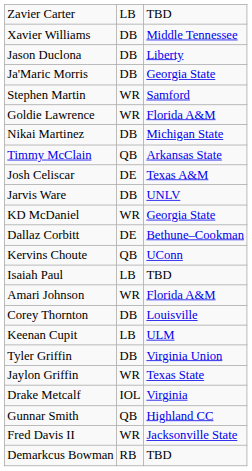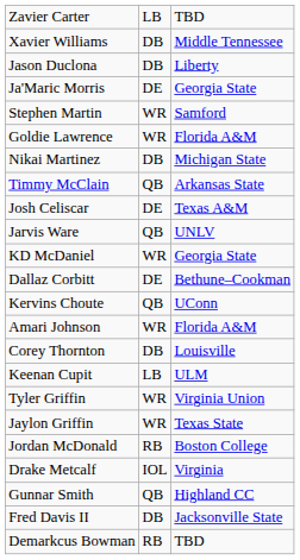 <table class="wikitable">
 <tr>
 <td>Zavier Carter</td>
 <td>LB</td>
 <td>TBD</td>
 </tr>
 <tr>
 <td>Xavier Williams</td>
 <td>DB</td>
 <td><a href='#'>Middle Tennessee</a></td>
 </tr>
 <tr>
 <td>Jason Duclona</td>
 <td>DB</td>
 <td><a href='#'>Liberty</a></td>
 </tr>
 <tr>
 <td>Ja'Maric Morris</td>
-<td>DB</td>
+<td>DE</td>
 <td><a href='#'>Georgia State</a></td>
 </tr>
 <tr>
 <td>Stephen Martin</td>
 <td>WR</td>
 <td><a href='#'>Samford</a></td>
 </tr>
 <tr>
 <td>Goldie Lawrence</td>
 <td>WR</td>
 <td><a href='#'>Florida A&M</a></td>
 </tr>
 <tr>
 <td>Nikai Martinez</td>
 <td>DB</td>
 <td><a href='#'>Michigan State</a></td>
 </tr>
 <tr>
 <td><a href='#'>Timmy McClain</a></td>
 <td>QB</td>
 <td><a href='#'>Arkansas State</a></td>
 </tr>
 <tr>
 <td>Josh Celiscar</td>
 <td>DE</td>
 <td><a href='#'>Texas A&M</a></td>
 </tr>
 <tr>
 <td>Jarvis Ware</td>
-<td>DB</td>
+<td>QB</td>
 <td><a href='#'>UNLV</a></td>
 </tr>
 <tr>
 <td>KD McDaniel</td>
 <td>WR</td>
 <td><a href='#'>Georgia State</a></td>
 </tr>
 <tr>
 <td>Dallaz Corbitt</td>
 <td>DE</td>
 <td><a href='#'>Bethune–Cookman</a></td>
 </tr>
 <tr>
 <td>Kervins Choute</td>
 <td>QB</td>
 <td><a href='#'>UConn</a></td>
 </tr>
 <tr>
-<td>Isaiah Paul</td>
-<td>LB</td>
-<td>TBD</td>
-</tr>
-<tr>
 <td>Amari Johnson</td>
 <td>WR</td>
 <td><a href='#'>Florida A&M</a></td>
 </tr>
 <tr>
 <td>Corey Thornton</td>
 <td>DB</td>
 <td><a href='#'>Louisville</a></td>
 </tr>
 <tr>
 <td>Keenan Cupit</td>
 <td>LB</td>
 <td><a href='#'>ULM</a></td>
 </tr>
 <tr>
 <td>Tyler Griffin</td>
-<td>DB</td>
+<td>WR</td>
 <td><a href='#'>Virginia Union</a></td>
 </tr>
 <tr>
 <td>Jaylon Griffin</td>
 <td>WR</td>
 <td><a href='#'>Texas State</a></td>
+</tr>
+<tr>
+<td>Jordan McDonald</td>
+<td>RB</td>
+<td><a href='#'>Boston College</a></td>
 </tr>
 <tr>
 <td>Drake Metcalf</td>
 <td>IOL</td>
 <td><a href='#'>Virginia</a></td>
 </tr>
 <tr>
 <td>Gunnar Smith</td>
 <td>QB</td>
 <td><a href='#'>Highland CC</a></td>
 </tr>
 <tr>
 <td>Fred Davis II</td>
-<td>WR</td>
+<td>DB</td>
 <td><a href='#'>Jacksonville State</a></td>
 </tr>
 <tr>
 <td>Demarkcus Bowman</td>
 <td>RB</td>
 <td>TBD</td>
 </tr>
 </table>
